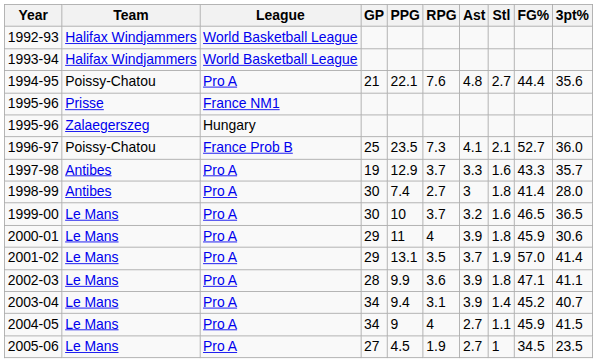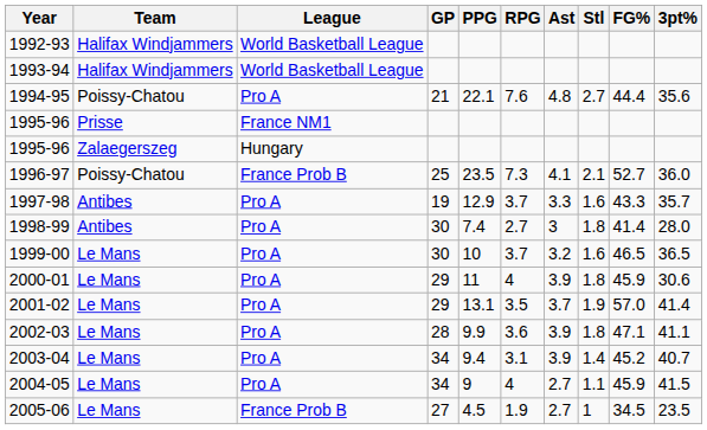 <table class="wikitable">
 <tr>
 <th>Year</th>
 <th>Team</th>
 <th>League</th>
 <th>GP</th>
 <th>PPG</th>
 <th>RPG</th>
 <th>Ast</th>
 <th>Stl</th>
 <th>FG%</th>
 <th>3pt%</th>
 </tr>
 <tr>
 <td>1992-93</td>
 <td><a href='#'>Halifax Windjammers</a></td>
 <td><a href='#'>World Basketball League</a></td>
 <td></td>
 <td></td>
 <td></td>
 <td></td>
 <td></td>
 <td></td>
 <td></td>
 </tr>
 <tr>
 <td>1993-94</td>
 <td><a href='#'>Halifax Windjammers</a></td>
 <td><a href='#'>World Basketball League</a></td>
 <td></td>
 <td></td>
 <td></td>
 <td></td>
 <td></td>
 <td></td>
 <td></td>
 </tr>
 <tr>
 <td>1994-95</td>
 <td>Poissy-Chatou</td>
 <td><a href='#'>Pro A</a></td>
 <td>21</td>
 <td>22.1</td>
 <td>7.6</td>
 <td>4.8</td>
 <td>2.7</td>
 <td>44.4</td>
 <td>35.6</td>
 </tr>
 <tr>
 <td>1995-96</td>
 <td><a href='#'> Prisse</a></td>
 <td><a href='#'>France NM1</a></td>
 <td></td>
 <td></td>
 <td></td>
 <td></td>
 <td></td>
 <td></td>
 <td></td>
 </tr>
 <tr>
 <td>1995-96</td>
 <td><a href='#'> Zalaegerszeg</a></td>
 <td>Hungary</td>
 <td></td>
 <td></td>
 <td></td>
 <td></td>
 <td></td>
 <td></td>
 <td></td>
 </tr>
 <tr>
 <td>1996-97</td>
 <td>Poissy-Chatou</td>
 <td><a href='#'> France Prob B</a></td>
 <td>25</td>
 <td>23.5</td>
 <td>7.3</td>
 <td>4.1</td>
 <td>2.1</td>
 <td>52.7</td>
 <td>36.0</td>
 </tr>
 <tr>
 <td>1997-98</td>
 <td><a href='#'> Antibes</a></td>
 <td><a href='#'>Pro A</a></td>
 <td>19</td>
 <td>12.9</td>
 <td>3.7</td>
 <td>3.3</td>
 <td>1.6</td>
 <td>43.3</td>
 <td>35.7</td>
 </tr>
 <tr>
 <td>1998-99</td>
 <td><a href='#'> Antibes</a></td>
 <td><a href='#'>Pro A</a></td>
 <td>30</td>
 <td>7.4</td>
 <td>2.7</td>
 <td>3</td>
 <td>1.8</td>
 <td>41.4</td>
 <td>28.0</td>
 </tr>
 <tr>
 <td>1999-00</td>
 <td><a href='#'>Le Mans</a></td>
 <td><a href='#'>Pro A</a></td>
 <td>30</td>
 <td>10</td>
 <td>3.7</td>
 <td>3.2</td>
 <td>1.6</td>
 <td>46.5</td>
 <td>36.5</td>
 </tr>
 <tr>
 <td>2000-01</td>
 <td><a href='#'>Le Mans</a></td>
 <td><a href='#'>Pro A</a></td>
 <td>29</td>
 <td>11</td>
 <td>4</td>
 <td>3.9</td>
 <td>1.8</td>
 <td>45.9</td>
 <td>30.6</td>
 </tr>
 <tr>
 <td>2001-02</td>
 <td><a href='#'>Le Mans</a></td>
 <td><a href='#'>Pro A</a></td>
 <td>29</td>
 <td>13.1</td>
 <td>3.5</td>
 <td>3.7</td>
 <td>1.9</td>
 <td>57.0</td>
 <td>41.4</td>
 </tr>
 <tr>
 <td>2002-03</td>
 <td><a href='#'>Le Mans</a></td>
 <td><a href='#'>Pro A</a></td>
 <td>28</td>
 <td>9.9</td>
 <td>3.6</td>
 <td>3.9</td>
 <td>1.8</td>
 <td>47.1</td>
 <td>41.1</td>
 </tr>
 <tr>
 <td>2003-04</td>
 <td><a href='#'>Le Mans</a></td>
 <td><a href='#'>Pro A</a></td>
 <td>34</td>
 <td>9.4</td>
 <td>3.1</td>
 <td>3.9</td>
 <td>1.4</td>
 <td>45.2</td>
 <td>40.7</td>
 </tr>
 <tr>
 <td>2004-05</td>
 <td><a href='#'>Le Mans</a></td>
 <td><a href='#'>Pro A</a></td>
 <td>34</td>
 <td>9</td>
 <td>4</td>
 <td>2.7</td>
 <td>1.1</td>
 <td>45.9</td>
 <td>41.5</td>
 </tr>
 <tr>
 <td>2005-06</td>
 <td><a href='#'>Le Mans</a></td>
-<td><a href='#'>Pro A</a></td>
+<td><a href='#'> France Prob B</a></td>
 <td>27</td>
 <td>4.5</td>
 <td>1.9</td>
 <td>2.7</td>
 <td>1</td>
 <td>34.5</td>
 <td>23.5</td>
 </tr>
 </table>
